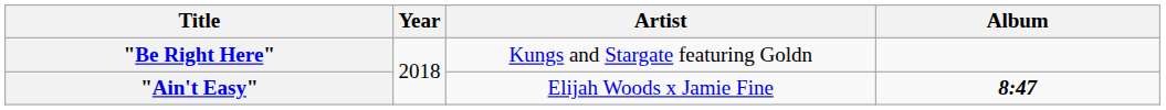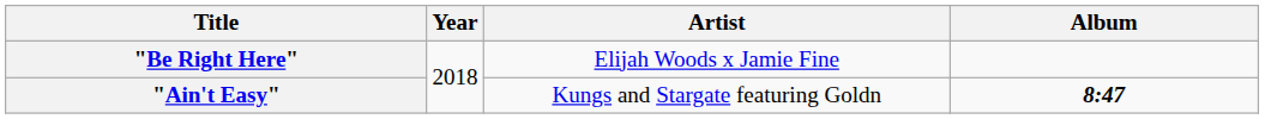 <table class="wikitable plainrowheaders" style="text-align:center;">
 <tr>
 <th scope="col" style="width:18em;">Title</th>
 <th scope="col">Year</th>
 <th scope="col" style="width:20em;">Artist</th>
 <th scope="col" style="width:13em;">Album</th>
 </tr>
 <tr>
 <th scope="row">"<a href='#'>Be Right Here</a>"</th>
 <td rowspan="2">2018</td>
-<td><a href='#'>Kungs</a> and <a href='#'>Stargate</a> featuring Goldn</td>
+<td><a href='#'>Elijah Woods x Jamie Fine</a></td>
 <td></td>
 </tr>
 <tr>
 <th scope="row">"<a href='#'>Ain't Easy</a>"</th>
-<td><a href='#'>Elijah Woods x Jamie Fine</a></td>
+<td><a href='#'>Kungs</a> and <a href='#'>Stargate</a> featuring Goldn</td>
 <td><strong><em>8:47</em></strong></td>
 </tr>
 </table>
